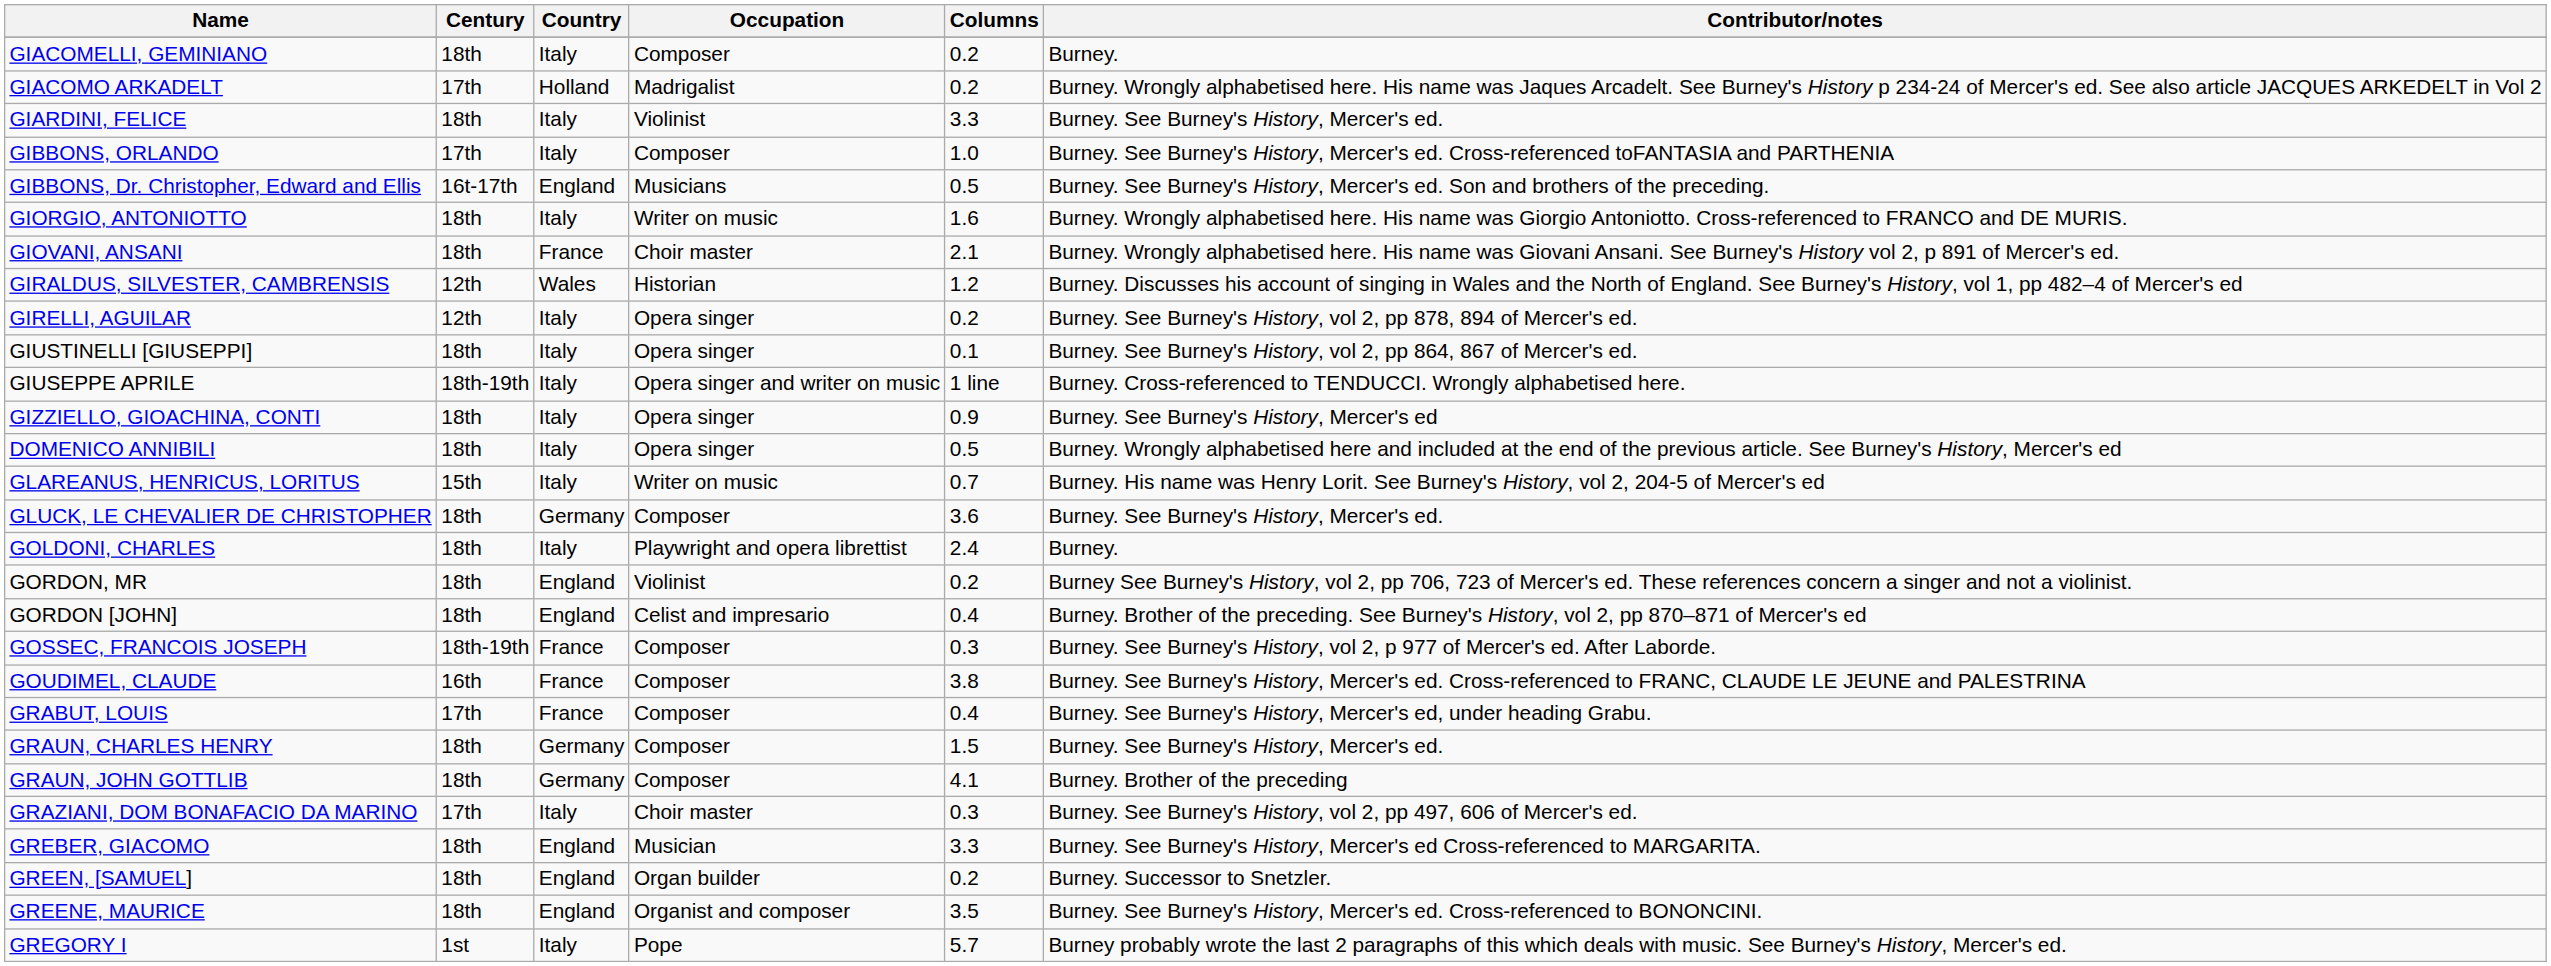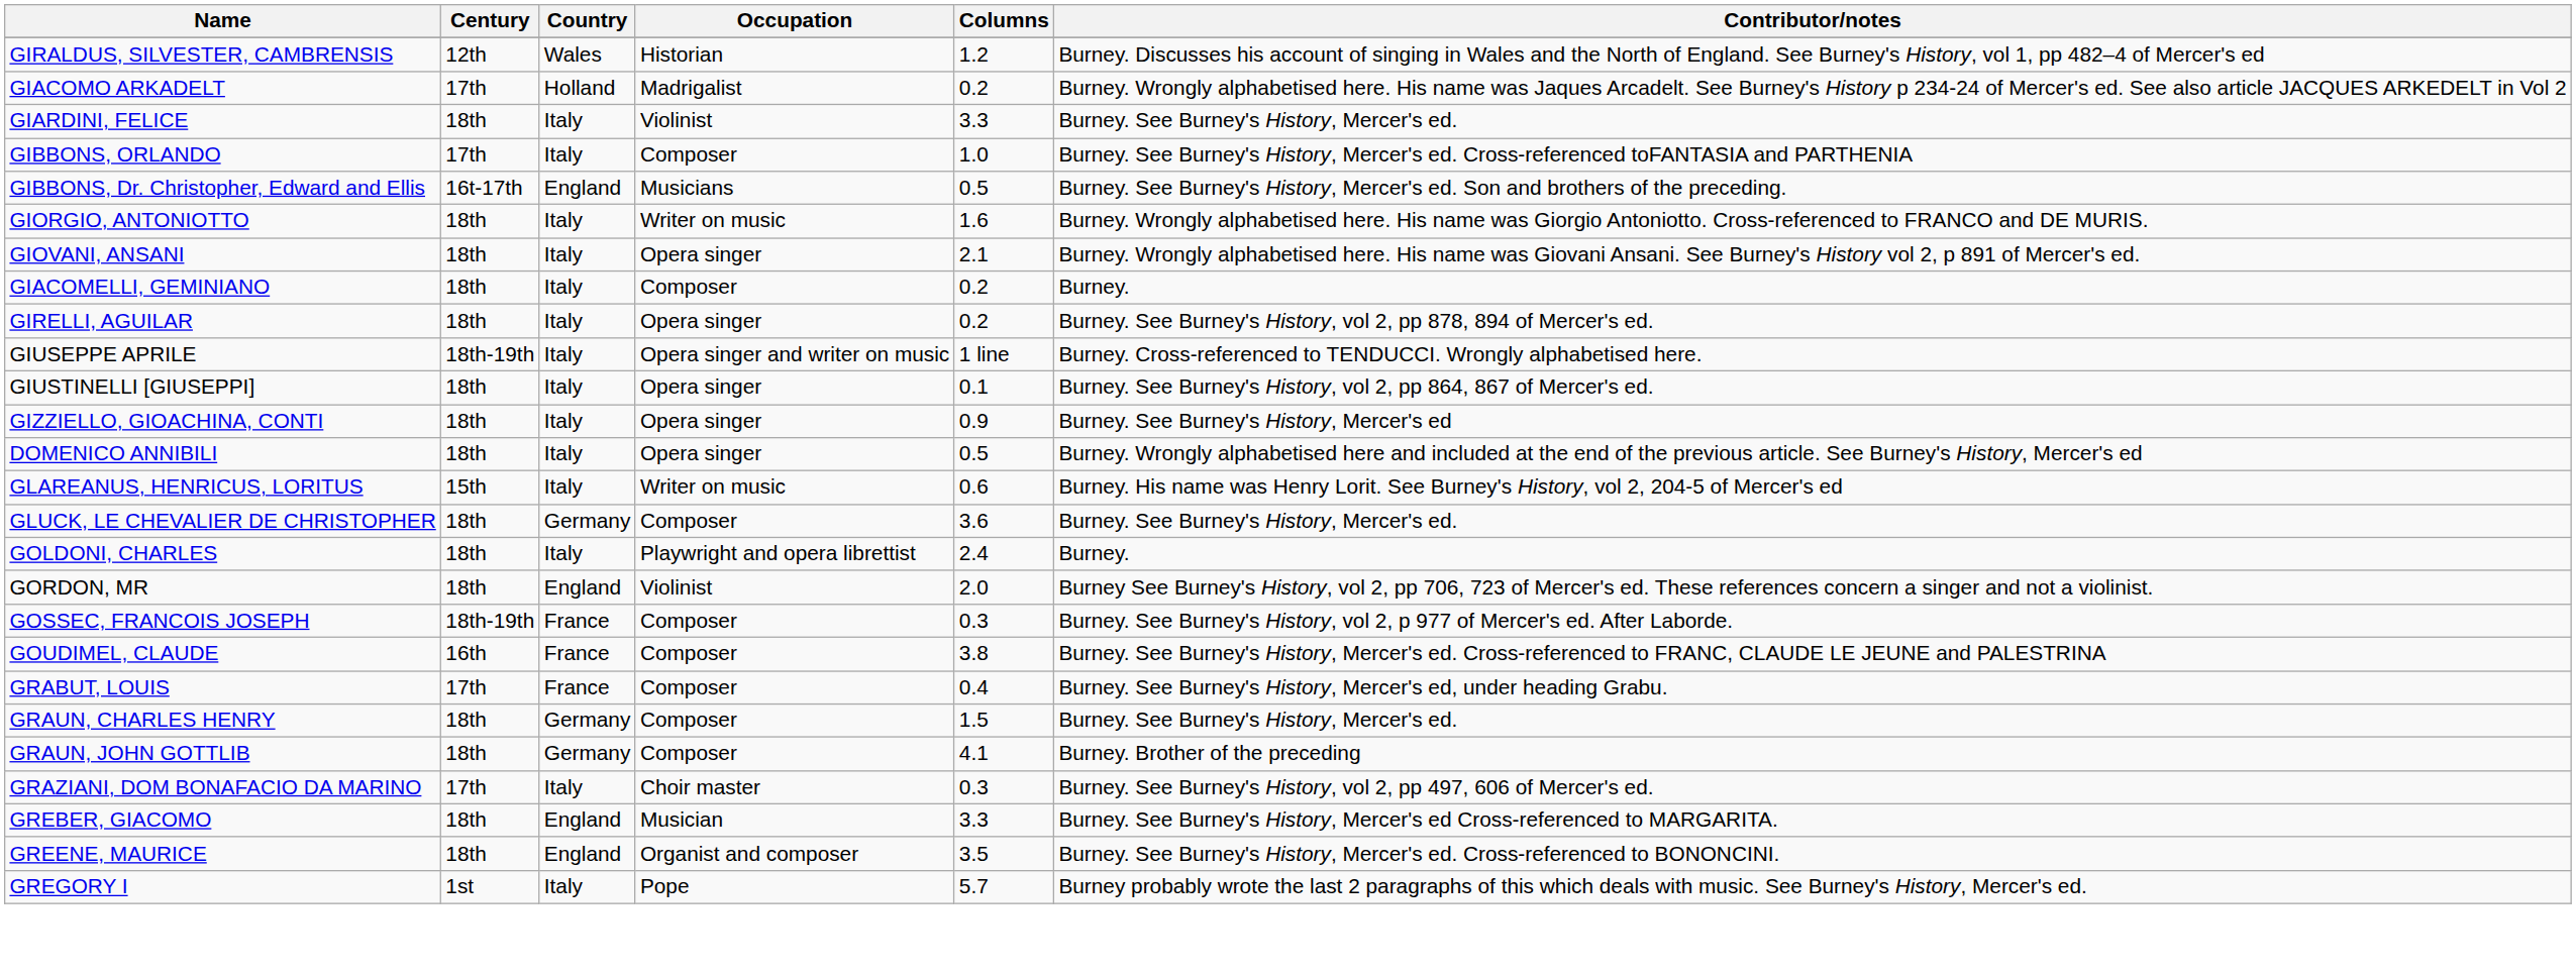 <table class="wikitable">
 <tr>
 <th>Name</th>
 <th>Century</th>
 <th>Country</th>
 <th>Occupation</th>
 <th>Columns</th>
 <th>Contributor/notes</th>
 </tr>
 <tr |>
 </tr>
 <tr>
-<td><a href='#'>GIACOMELLI, GEMINIANO</a></td>
-<td>18th</td>
-<td>Italy</td>
-<td>Composer</td>
-<td>0.2</td>
-<td>Burney.</td>
+<td><a href='#'>GIRALDUS, SILVESTER, CAMBRENSIS</a></td>
+<td>12th</td>
+<td>Wales</td>
+<td>Historian</td>
+<td>1.2</td>
+<td>Burney. Discusses his account of singing in Wales and the North of England. See Burney's <em>History</em>, vol 1, pp 482–4 of Mercer's ed</td>
 </tr>
 <tr>
 <td><a href='#'>GIACOMO ARKADELT</a></td>
 <td>17th</td>
 <td>Holland</td>
 <td>Madrigalist</td>
 <td>0.2</td>
 <td>Burney. Wrongly alphabetised here. His name was Jaques Arcadelt. See Burney's <em>History</em> p 234-24 of Mercer's ed. See also article JACQUES ARKEDELT in Vol 2</td>
 </tr>
 <tr>
 <td><a href='#'>GIARDINI, FELICE</a></td>
 <td>18th</td>
 <td>Italy</td>
 <td>Violinist</td>
 <td>3.3</td>
 <td>Burney. See Burney's <em>History</em>, Mercer's ed.</td>
 </tr>
 <tr>
 <td><a href='#'>GIBBONS, ORLANDO</a></td>
 <td>17th</td>
 <td>Italy</td>
 <td>Composer</td>
 <td>1.0</td>
 <td>Burney. See Burney's <em>History</em>, Mercer's ed. Cross-referenced toFANTASIA and PARTHENIA</td>
 </tr>
 <tr>
 <td><a href='#'>GIBBONS, Dr. Christopher, Edward and Ellis</a></td>
 <td>16t-17th</td>
 <td>England</td>
 <td>Musicians</td>
 <td>0.5</td>
 <td>Burney. See Burney's <em>History</em>, Mercer's ed. Son and brothers of the preceding.</td>
 </tr>
 <tr>
 <td><a href='#'>GIORGIO, ANTONIOTTO</a></td>
 <td>18th</td>
 <td>Italy</td>
 <td>Writer on music</td>
 <td>1.6</td>
 <td>Burney. Wrongly alphabetised here. His name was Giorgio Antoniotto. Cross-referenced to FRANCO and DE MURIS.</td>
 </tr>
 <tr>
 <td><a href='#'>GIOVANI, ANSANI</a></td>
 <td>18th</td>
-<td>France</td>
-<td>Choir master</td>
+<td>Italy</td>
+<td>Opera singer</td>
 <td>2.1</td>
 <td>Burney. Wrongly alphabetised here. His name was Giovani Ansani. See Burney's <em>History</em> vol 2, p 891 of Mercer's ed.</td>
 </tr>
 <tr>
-<td><a href='#'>GIRALDUS, SILVESTER, CAMBRENSIS</a></td>
-<td>12th</td>
-<td>Wales</td>
-<td>Historian</td>
-<td>1.2</td>
-<td>Burney. Discusses his account of singing in Wales and the North of England. See Burney's <em>History</em>, vol 1, pp 482–4 of Mercer's ed</td>
+<td><a href='#'>GIACOMELLI, GEMINIANO</a></td>
+<td>18th</td>
+<td>Italy</td>
+<td>Composer</td>
+<td>0.2</td>
+<td>Burney.</td>
 </tr>
 <tr>
 <td><a href='#'>GIRELLI, AGUILAR</a></td>
-<td>12th</td>
+<td>18th</td>
 <td>Italy</td>
 <td>Opera singer</td>
 <td>0.2</td>
 <td>Burney. See Burney's <em>History</em>, vol 2, pp 878, 894 of Mercer's ed.</td>
+</tr>
+<tr>
+<td>GIUSEPPE APRILE</td>
+<td>18th-19th</td>
+<td>Italy</td>
+<td>Opera singer and writer on music</td>
+<td>1 line</td>
+<td>Burney. Cross-referenced to TENDUCCI. Wrongly alphabetised here.</td>
 </tr>
 <tr>
 <td>GIUSTINELLI [GIUSEPPI]</td>
 <td>18th</td>
 <td>Italy</td>
 <td>Opera singer</td>
 <td>0.1</td>
 <td>Burney. See Burney's <em>History</em>, vol 2, pp 864, 867 of Mercer's ed.</td>
-</tr>
-<tr>
-<td>GIUSEPPE APRILE</td>
-<td>18th-19th</td>
-<td>Italy</td>
-<td>Opera singer and writer on music</td>
-<td>1 line</td>
-<td>Burney. Cross-referenced to TENDUCCI. Wrongly alphabetised here.</td>
 </tr>
 <tr>
 <td><a href='#'>GIZZIELLO, GIOACHINA, CONTI</a></td>
 <td>18th</td>
 <td>Italy</td>
 <td>Opera singer</td>
 <td>0.9</td>
 <td>Burney. See Burney's <em>History</em>, Mercer's ed</td>
 </tr>
 <tr>
 <td><a href='#'>DOMENICO ANNIBILI</a></td>
 <td>18th</td>
 <td>Italy</td>
 <td>Opera singer</td>
 <td>0.5</td>
 <td>Burney. Wrongly alphabetised here and included at the end of the previous article. See Burney's <em>History</em>, Mercer's ed</td>
 </tr>
 <tr>
 <td><a href='#'>GLAREANUS, HENRICUS, LORITUS</a></td>
 <td>15th</td>
 <td>Italy</td>
 <td>Writer on music</td>
-<td>0.7</td>
+<td>0.6</td>
 <td>Burney. His name was Henry Lorit. See Burney's <em>History</em>, vol 2,  204-5 of Mercer's ed</td>
 </tr>
 <tr>
 <td><a href='#'>GLUCK, LE CHEVALIER DE CHRISTOPHER</a></td>
 <td>18th</td>
 <td>Germany</td>
 <td>Composer</td>
 <td>3.6</td>
 <td>Burney. See Burney's <em>History</em>, Mercer's ed.</td>
 </tr>
 <tr>
 <td><a href='#'>GOLDONI, CHARLES</a></td>
 <td>18th</td>
 <td>Italy</td>
 <td>Playwright and opera librettist</td>
 <td>2.4</td>
 <td>Burney.</td>
 </tr>
 <tr>
 <td>GORDON, MR</td>
 <td>18th</td>
 <td>England</td>
 <td>Violinist</td>
-<td>0.2</td>
+<td>2.0</td>
 <td>Burney See Burney's <em>History</em>, vol 2, pp 706, 723 of Mercer's ed. These references concern a singer and not a violinist.</td>
-</tr>
-<tr>
-<td>GORDON [JOHN]</td>
-<td>18th</td>
-<td>England</td>
-<td>Celist and impresario</td>
-<td>0.4</td>
-<td>Burney. Brother of the preceding. See Burney's <em>History</em>, vol 2,  pp 870–871 of Mercer's ed</td>
 </tr>
 <tr>
 <td><a href='#'>GOSSEC, FRANCOIS JOSEPH</a></td>
 <td>18th-19th</td>
 <td>France</td>
 <td>Composer</td>
 <td>0.3</td>
 <td>Burney. See Burney's <em>History</em>, vol 2, p 977 of Mercer's ed. After Laborde.</td>
 </tr>
 <tr>
 <td><a href='#'>GOUDIMEL, CLAUDE</a></td>
 <td>16th</td>
 <td>France</td>
 <td>Composer</td>
 <td>3.8</td>
 <td>Burney. See Burney's <em>History</em>, Mercer's ed. Cross-referenced to FRANC, CLAUDE LE JEUNE and PALESTRINA</td>
 </tr>
 <tr>
 <td><a href='#'>GRABUT, LOUIS</a></td>
 <td>17th</td>
 <td>France</td>
 <td>Composer</td>
 <td>0.4</td>
 <td>Burney. See Burney's <em>History</em>, Mercer's ed, under heading Grabu.</td>
 </tr>
 <tr>
 <td><a href='#'>GRAUN, CHARLES HENRY</a></td>
 <td>18th</td>
 <td>Germany</td>
 <td>Composer</td>
 <td>1.5</td>
 <td>Burney. See Burney's <em>History</em>, Mercer's ed.</td>
 </tr>
 <tr>
 <td><a href='#'>GRAUN, JOHN GOTTLIB</a></td>
 <td>18th</td>
 <td>Germany</td>
 <td>Composer</td>
 <td>4.1</td>
 <td>Burney. Brother of the preceding</td>
 </tr>
 <tr>
 <td><a href='#'>GRAZIANI, DOM BONAFACIO DA MARINO</a></td>
 <td>17th</td>
 <td>Italy</td>
 <td>Choir master</td>
 <td>0.3</td>
 <td>Burney. See Burney's <em>History</em>, vol 2, pp 497, 606 of Mercer's ed.</td>
 </tr>
 <tr>
 <td><a href='#'>GREBER, GIACOMO</a></td>
 <td>18th</td>
 <td>England</td>
 <td>Musician</td>
 <td>3.3</td>
 <td>Burney. See Burney's <em>History</em>, Mercer's ed Cross-referenced to MARGARITA.</td>
 </tr>
 <tr>
-<td><a href='#'>GREEN, [SAMUEL</a>]</td>
-<td>18th</td>
-<td>England</td>
-<td>Organ builder</td>
-<td>0.2</td>
-<td>Burney. Successor to Snetzler.</td>
-</tr>
-<tr>
 <td><a href='#'>GREENE, MAURICE</a></td>
 <td>18th</td>
 <td>England</td>
 <td>Organist and composer</td>
 <td>3.5</td>
 <td>Burney. See Burney's <em>History</em>, Mercer's ed. Cross-referenced to BONONCINI.</td>
 </tr>
 <tr>
 <td><a href='#'>GREGORY I</a></td>
 <td>1st</td>
 <td>Italy</td>
 <td>Pope</td>
 <td>5.7</td>
 <td>Burney probably wrote the last 2 paragraphs of this which deals with music. See Burney's <em>History</em>, Mercer's ed.</td>
 </tr>
 </table>
